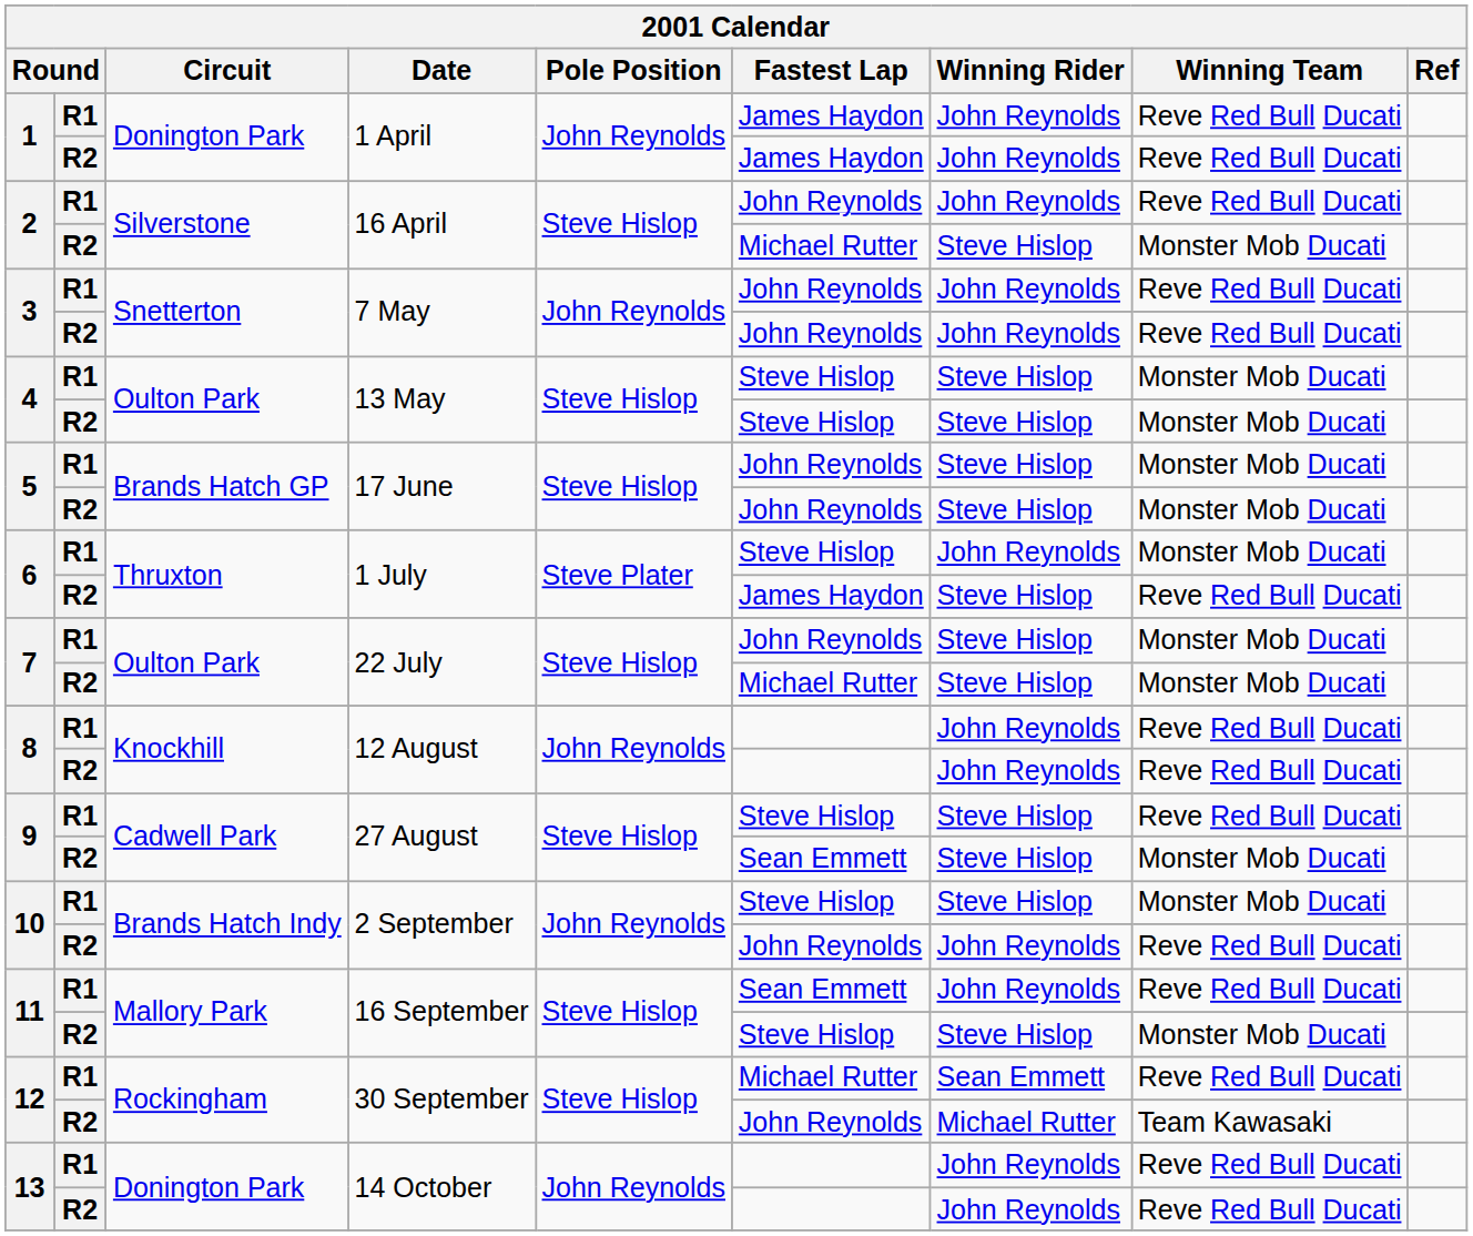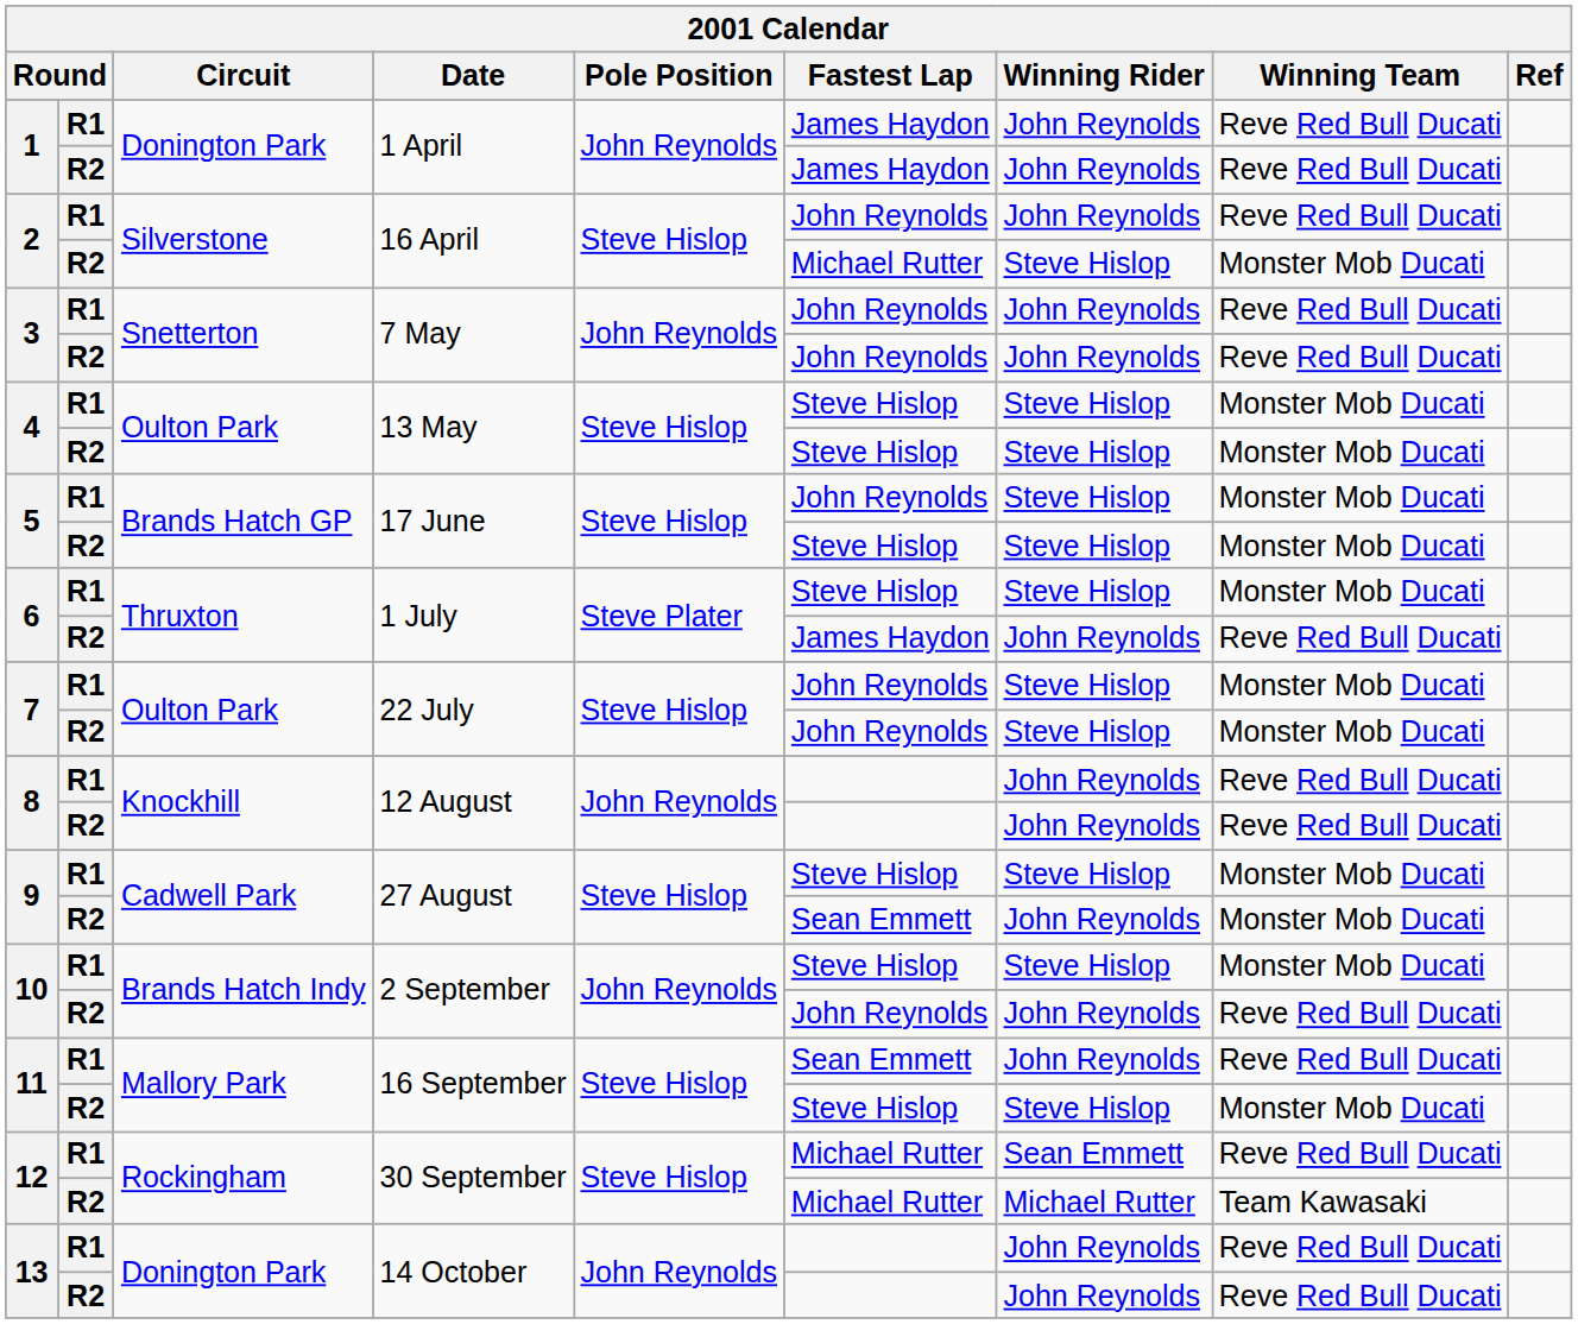 <table class="wikitable" style="font-size: 85%">
 <tr>
 <th colspan=10>2001 Calendar</th>
 </tr>
 <tr>
 <th colspan=2>Round</th>
 <th>Circuit</th>
 <th>Date</th>
 <th>Pole Position</th>
 <th>Fastest Lap</th>
 <th>Winning Rider</th>
 <th>Winning Team</th>
 <th>Ref</th>
 </tr>
 <tr>
 <th rowspan=2>1</th>
 <th>R1</th>
 <td rowspan=2> <a href='#'>Donington Park</a></td>
 <td rowspan=2>1 April</td>
 <td rowspan=2> <a href='#'>John Reynolds</a></td>
 <td> <a href='#'>James Haydon</a></td>
 <td> <a href='#'>John Reynolds</a></td>
 <td>Reve <a href='#'>Red Bull</a> <a href='#'>Ducati</a></td>
 <td></td>
 </tr>
 <tr>
 <th>R2</th>
 <td> <a href='#'>James Haydon</a></td>
 <td> <a href='#'>John Reynolds</a></td>
 <td>Reve <a href='#'>Red Bull</a> <a href='#'>Ducati</a></td>
 <td></td>
 </tr>
 <tr>
 <th rowspan=2>2</th>
 <th>R1</th>
 <td rowspan=2> <a href='#'>Silverstone</a></td>
 <td rowspan=2>16 April</td>
 <td rowspan=2> <a href='#'>Steve Hislop</a></td>
 <td> <a href='#'>John Reynolds</a></td>
 <td> <a href='#'>John Reynolds</a></td>
 <td>Reve <a href='#'>Red Bull</a> <a href='#'>Ducati</a></td>
 <td></td>
 </tr>
 <tr>
 <th>R2</th>
 <td> <a href='#'>Michael Rutter</a></td>
 <td> <a href='#'>Steve Hislop</a></td>
 <td>Monster Mob <a href='#'>Ducati</a></td>
 <td></td>
 </tr>
 <tr>
 <th rowspan=2>3</th>
 <th>R1</th>
 <td rowspan=2> <a href='#'>Snetterton</a></td>
 <td rowspan=2>7 May</td>
 <td rowspan=2> <a href='#'>John Reynolds</a></td>
 <td> <a href='#'>John Reynolds</a></td>
 <td> <a href='#'>John Reynolds</a></td>
 <td>Reve <a href='#'>Red Bull</a> <a href='#'>Ducati</a></td>
 <td></td>
 </tr>
 <tr>
 <th>R2</th>
 <td> <a href='#'>John Reynolds</a></td>
 <td> <a href='#'>John Reynolds</a></td>
 <td>Reve <a href='#'>Red Bull</a> <a href='#'>Ducati</a></td>
 <td></td>
 </tr>
 <tr>
 <th rowspan=2>4</th>
 <th>R1</th>
 <td rowspan=2> <a href='#'>Oulton Park</a></td>
 <td rowspan=2>13 May</td>
 <td rowspan=2> <a href='#'>Steve Hislop</a></td>
 <td> <a href='#'>Steve Hislop</a></td>
 <td> <a href='#'>Steve Hislop</a></td>
 <td>Monster Mob <a href='#'>Ducati</a></td>
 <td></td>
 </tr>
 <tr>
 <th>R2</th>
 <td> <a href='#'>Steve Hislop</a></td>
 <td> <a href='#'>Steve Hislop</a></td>
 <td>Monster Mob <a href='#'>Ducati</a></td>
 <td></td>
 </tr>
 <tr>
 <th rowspan=2>5</th>
 <th>R1</th>
 <td rowspan=2> <a href='#'>Brands Hatch GP</a></td>
 <td rowspan=2>17 June</td>
 <td rowspan=2> <a href='#'>Steve Hislop</a></td>
 <td> <a href='#'>John Reynolds</a></td>
 <td> <a href='#'>Steve Hislop</a></td>
 <td>Monster Mob <a href='#'>Ducati</a></td>
 <td></td>
 </tr>
 <tr>
 <th>R2</th>
-<td> <a href='#'>John Reynolds</a></td>
+<td> <a href='#'>Steve Hislop</a></td>
 <td> <a href='#'>Steve Hislop</a></td>
 <td>Monster Mob <a href='#'>Ducati</a></td>
 <td></td>
 </tr>
 <tr>
 <th rowspan=2>6</th>
 <th>R1</th>
 <td rowspan=2> <a href='#'>Thruxton</a></td>
 <td rowspan=2>1 July</td>
 <td rowspan=2> <a href='#'>Steve Plater</a></td>
 <td> <a href='#'>Steve Hislop</a></td>
-<td> <a href='#'>John Reynolds</a></td>
+<td> <a href='#'>Steve Hislop</a></td>
 <td>Monster Mob <a href='#'>Ducati</a></td>
 <td></td>
 </tr>
 <tr>
 <th>R2</th>
 <td> <a href='#'>James Haydon</a></td>
-<td> <a href='#'>Steve Hislop</a></td>
+<td> <a href='#'>John Reynolds</a></td>
 <td>Reve <a href='#'>Red Bull</a> <a href='#'>Ducati</a></td>
 <td></td>
 </tr>
 <tr>
 <th rowspan=2>7</th>
 <th>R1</th>
 <td rowspan=2> <a href='#'>Oulton Park</a></td>
 <td rowspan=2>22 July</td>
 <td rowspan=2> <a href='#'>Steve Hislop</a></td>
 <td> <a href='#'>John Reynolds</a></td>
 <td> <a href='#'>Steve Hislop</a></td>
 <td>Monster Mob <a href='#'>Ducati</a></td>
 <td></td>
 </tr>
 <tr>
 <th>R2</th>
-<td> <a href='#'>Michael Rutter</a></td>
+<td> <a href='#'>John Reynolds</a></td>
 <td> <a href='#'>Steve Hislop</a></td>
 <td>Monster Mob <a href='#'>Ducati</a></td>
 <td></td>
 </tr>
 <tr>
 <th rowspan=2>8</th>
 <th>R1</th>
 <td rowspan=2> <a href='#'>Knockhill</a></td>
 <td rowspan=2>12 August</td>
 <td rowspan=2> <a href='#'>John Reynolds</a></td>
 <td></td>
 <td> <a href='#'>John Reynolds</a></td>
 <td>Reve <a href='#'>Red Bull</a> <a href='#'>Ducati</a></td>
 <td></td>
 </tr>
 <tr>
 <th>R2</th>
 <td></td>
 <td> <a href='#'>John Reynolds</a></td>
 <td>Reve <a href='#'>Red Bull</a> <a href='#'>Ducati</a></td>
 <td></td>
 </tr>
 <tr>
 <th rowspan=2>9</th>
 <th>R1</th>
 <td rowspan=2> <a href='#'>Cadwell Park</a></td>
 <td rowspan=2>27 August</td>
 <td rowspan=2> <a href='#'>Steve Hislop</a></td>
 <td> <a href='#'>Steve Hislop</a></td>
 <td> <a href='#'>Steve Hislop</a></td>
-<td>Reve <a href='#'>Red Bull</a> <a href='#'>Ducati</a></td>
+<td>Monster Mob <a href='#'>Ducati</a></td>
 <td></td>
 </tr>
 <tr>
 <th>R2</th>
 <td> <a href='#'>Sean Emmett</a></td>
-<td> <a href='#'>Steve Hislop</a></td>
+<td> <a href='#'>John Reynolds</a></td>
 <td>Monster Mob <a href='#'>Ducati</a></td>
 <td></td>
 </tr>
 <tr>
 <th rowspan=2>10</th>
 <th>R1</th>
 <td rowspan=2> <a href='#'>Brands Hatch Indy</a></td>
 <td rowspan=2>2 September</td>
 <td rowspan=2> <a href='#'>John Reynolds</a></td>
 <td> <a href='#'>Steve Hislop</a></td>
 <td> <a href='#'>Steve Hislop</a></td>
 <td>Monster Mob <a href='#'>Ducati</a></td>
 <td></td>
 </tr>
 <tr>
 <th>R2</th>
 <td> <a href='#'>John Reynolds</a></td>
 <td> <a href='#'>John Reynolds</a></td>
 <td>Reve <a href='#'>Red Bull</a> <a href='#'>Ducati</a></td>
 <td></td>
 </tr>
 <tr>
 <th rowspan=2>11</th>
 <th>R1</th>
 <td rowspan=2> <a href='#'>Mallory Park</a></td>
 <td rowspan=2>16 September</td>
 <td rowspan=2> <a href='#'>Steve Hislop</a></td>
 <td> <a href='#'>Sean Emmett</a></td>
 <td> <a href='#'>John Reynolds</a></td>
 <td>Reve <a href='#'>Red Bull</a> <a href='#'>Ducati</a></td>
 <td></td>
 </tr>
 <tr>
 <th>R2</th>
 <td> <a href='#'>Steve Hislop</a></td>
 <td> <a href='#'>Steve Hislop</a></td>
 <td>Monster Mob <a href='#'>Ducati</a></td>
 <td></td>
 </tr>
 <tr>
 <th rowspan=2>12</th>
 <th>R1</th>
 <td rowspan=2> <a href='#'>Rockingham</a></td>
 <td rowspan=2>30 September</td>
 <td rowspan=2> <a href='#'>Steve Hislop</a></td>
 <td> <a href='#'>Michael Rutter</a></td>
 <td> <a href='#'>Sean Emmett</a></td>
 <td>Reve <a href='#'>Red Bull</a> <a href='#'>Ducati</a></td>
 <td></td>
 </tr>
 <tr>
 <th>R2</th>
-<td> <a href='#'>John Reynolds</a></td>
+<td> <a href='#'>Michael Rutter</a></td>
 <td> <a href='#'>Michael Rutter</a></td>
 <td>Team Kawasaki</td>
 <td></td>
 </tr>
 <tr>
 <th rowspan=2>13</th>
 <th>R1</th>
 <td rowspan=2> <a href='#'>Donington Park</a></td>
 <td rowspan=2>14 October</td>
 <td rowspan=2> <a href='#'>John Reynolds</a></td>
 <td></td>
 <td> <a href='#'>John Reynolds</a></td>
 <td>Reve <a href='#'>Red Bull</a> <a href='#'>Ducati</a></td>
 <td></td>
 </tr>
 <tr>
 <th>R2</th>
 <td></td>
 <td> <a href='#'>John Reynolds</a></td>
 <td>Reve <a href='#'>Red Bull</a> <a href='#'>Ducati</a></td>
 <td></td>
 </tr>
 </table>
